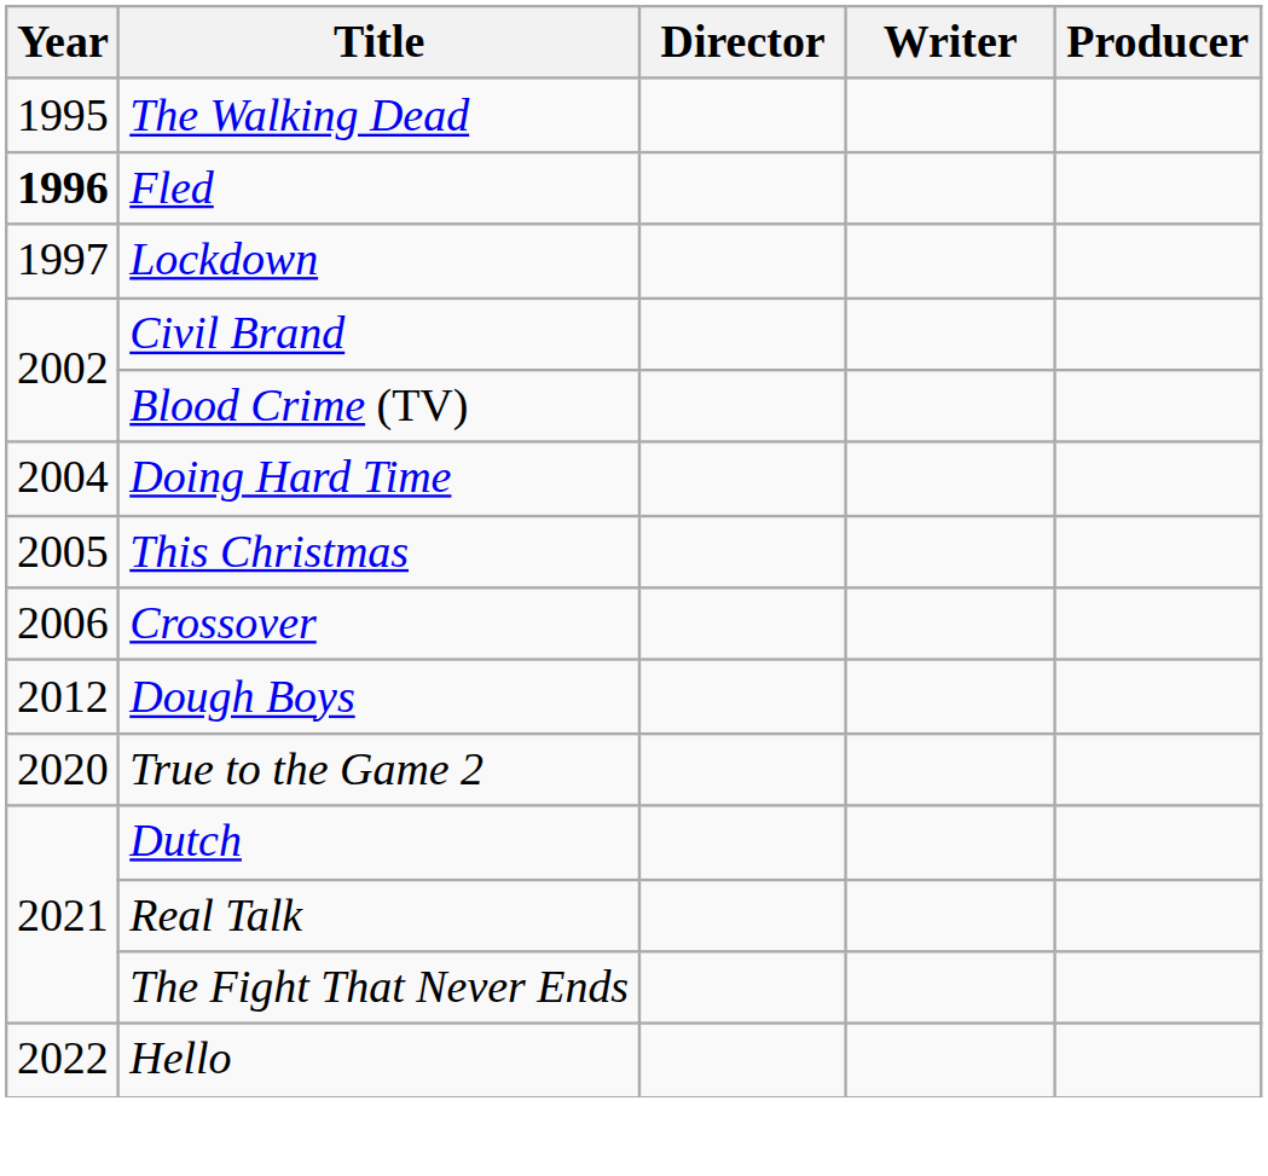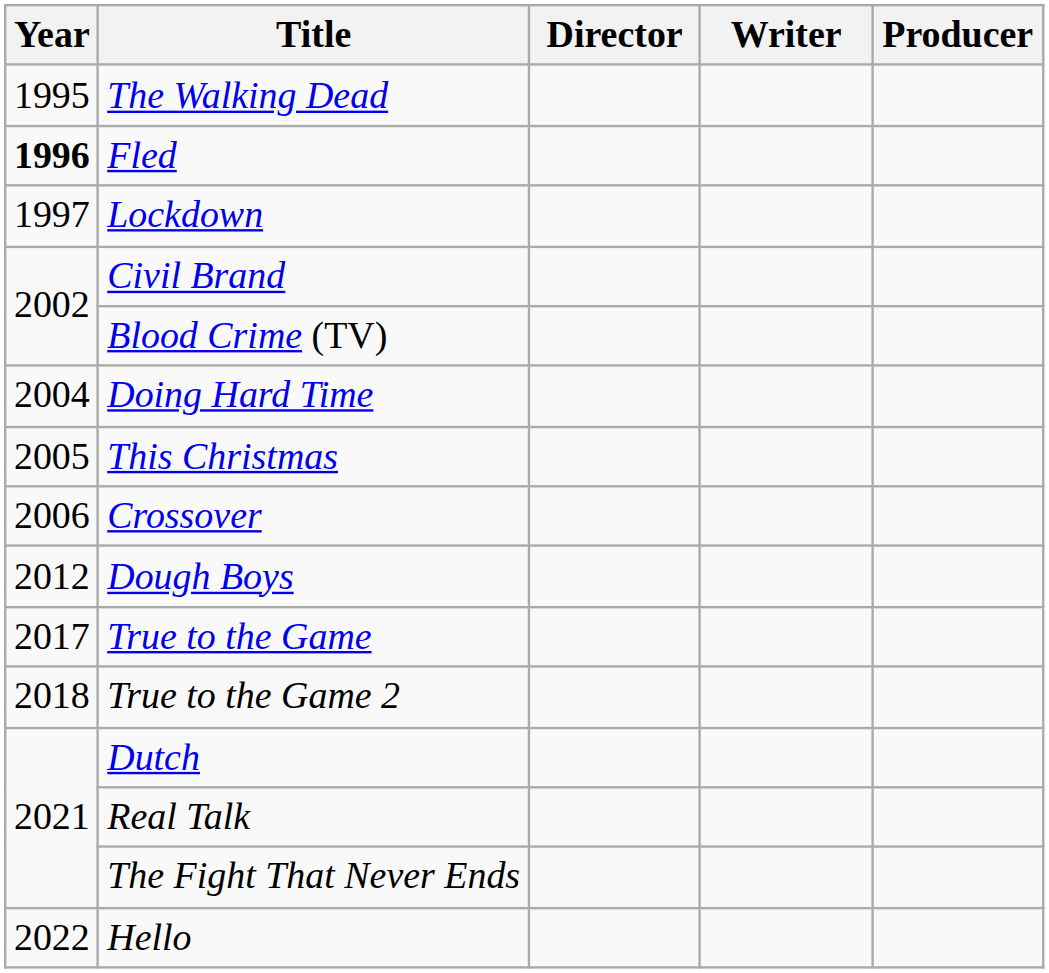 <table class="wikitable">
 <tr>
 <th>Year</th>
 <th>Title</th>
 <th width=65>Director</th>
 <th width=65>Writer</th>
 <th width=65>Producer</th>
 </tr>
 <tr>
 <td>1995</td>
 <td><em><a href='#'>The Walking Dead</a></em></td>
 <td></td>
 <td></td>
 <td></td>
 </tr>
 <tr>
 <td><strong>1996</strong></td>
 <td><em><a href='#'>Fled</a></em></td>
 <td></td>
 <td></td>
 <td></td>
 </tr>
 <tr>
 <td>1997</td>
 <td><em><a href='#'>Lockdown</a></em></td>
 <td></td>
 <td></td>
 <td></td>
 </tr>
 <tr>
 <td rowspan=2>2002</td>
 <td><em><a href='#'>Civil Brand</a></em></td>
 <td></td>
 <td></td>
 <td></td>
 </tr>
 <tr>
 <td><em><a href='#'>Blood Crime</a></em> (TV)</td>
 <td></td>
 <td></td>
 <td></td>
 </tr>
 <tr>
 <td>2004</td>
 <td><em><a href='#'>Doing Hard Time</a></em></td>
 <td></td>
 <td></td>
 <td></td>
 </tr>
 <tr>
 <td>2005</td>
 <td><em><a href='#'>This Christmas</a></em></td>
 <td></td>
 <td></td>
 <td></td>
 </tr>
 <tr>
 <td>2006</td>
 <td><em><a href='#'>Crossover</a></em></td>
 <td></td>
 <td></td>
 <td></td>
 </tr>
 <tr>
 <td>2012</td>
 <td><em><a href='#'>Dough Boys</a></em></td>
 <td></td>
 <td></td>
 <td></td>
 </tr>
 <tr>
-<td>2020</td>
+<td>2017</td>
+<td><em><a href='#'>True to the Game</a></em></td>
+<td></td>
+<td></td>
+<td></td>
+</tr>
+<tr>
+<td>2018</td>
 <td><em>True to the Game 2</em></td>
 <td></td>
 <td></td>
 <td></td>
 </tr>
 <tr>
 <td rowspan=3>2021</td>
 <td><em><a href='#'>Dutch</a></em></td>
 <td></td>
 <td></td>
 <td></td>
 </tr>
 <tr>
 <td><em>Real Talk</em></td>
 <td></td>
 <td></td>
 <td></td>
 </tr>
 <tr>
 <td><em>The Fight That Never Ends</em></td>
 <td></td>
 <td></td>
 <td></td>
 </tr>
 <tr>
 <td>2022</td>
 <td><em>Hello</em></td>
 <td></td>
 <td></td>
 <td></td>
 </tr>
 </table>
